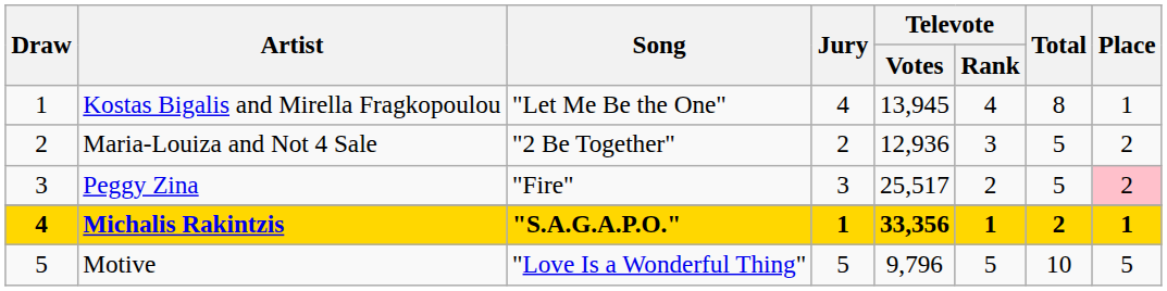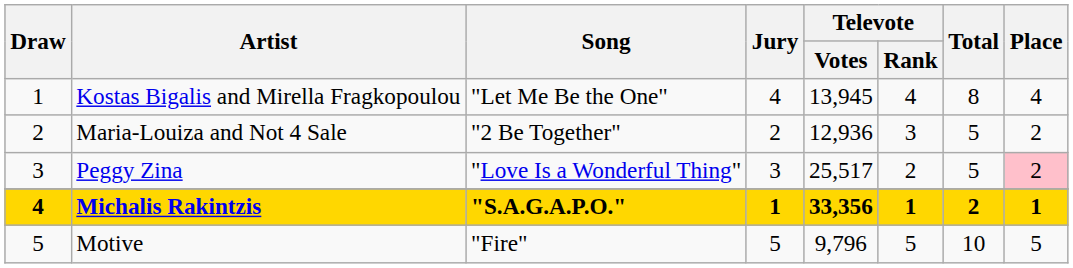 <table class="sortable wikitable" style="margin: 1em auto 1em auto; text-align:center">
 <tr>
 <th rowspan="2">Draw</th>
 <th rowspan="2">Artist</th>
 <th rowspan="2">Song</th>
 <th rowspan="2">Jury</th>
 <th colspan="2">Televote</th>
 <th rowspan="2">Total</th>
 <th rowspan="2">Place</th>
 </tr>
 <tr>
 <th class="unsortable">Votes</th>
 <th>Rank</th>
 </tr>
 <tr>
 <td>1</td>
 <td align="left"><a href='#'>Kostas Bigalis</a> and Mirella Fragkopoulou</td>
 <td align="left">"Let Me Be the One"</td>
 <td>4</td>
 <td>13,945</td>
 <td>4</td>
 <td>8</td>
-<td>1</td>
+<td>4</td>
 </tr>
 <tr>
 <td>2</td>
 <td align="left">Maria-Louiza and Not 4 Sale</td>
 <td align="left">"2 Be Together"</td>
 <td>2</td>
 <td>12,936</td>
 <td>3</td>
 <td>5</td>
 <td>2</td>
 </tr>
 <tr>
 <td>3</td>
 <td align="left"><a href='#'>Peggy Zina</a></td>
-<td align="left">"Fire"</td>
+<td align="left">"<a href='#'>Love Is a Wonderful Thing</a>"</td>
 <td>3</td>
 <td>25,517</td>
 <td>2</td>
 <td>5</td>
 <td style="background: pink;">2</td>
 </tr>
 <tr>
 </tr>
 <tr style="font-weight:bold; background:gold;">
 <td>4</td>
 <td align="left"><a href='#'>Michalis Rakintzis</a></td>
 <td align="left">"S.A.G.A.P.O."</td>
 <td>1</td>
 <td>33,356</td>
 <td>1</td>
 <td>2</td>
 <td>1</td>
 </tr>
 <tr>
 <td>5</td>
 <td align="left">Motive</td>
-<td align="left">"<a href='#'>Love Is a Wonderful Thing</a>"</td>
+<td align="left">"Fire"</td>
 <td>5</td>
 <td>9,796</td>
 <td>5</td>
 <td>10</td>
 <td>5</td>
 </tr>
 </table>
